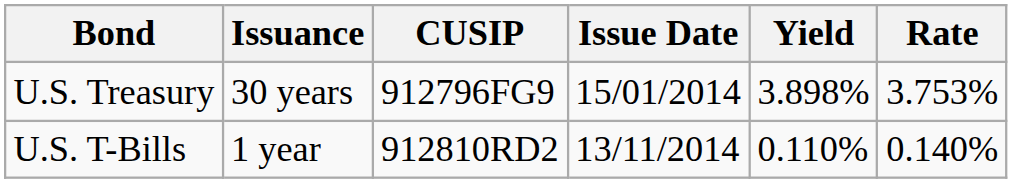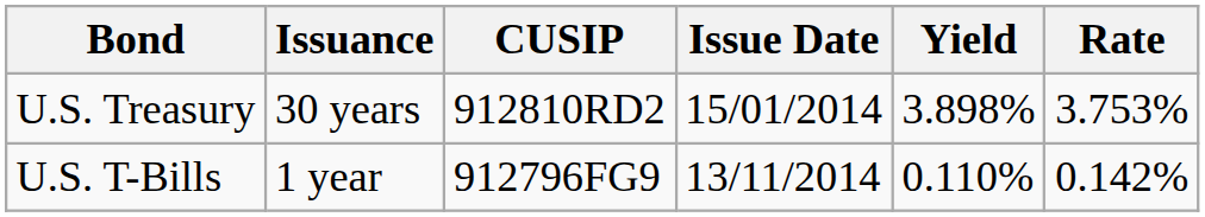 <table class="wikitable">
 <tr>
 <th>Bond</th>
 <th>Issuance</th>
 <th>CUSIP</th>
 <th>Issue Date</th>
 <th>Yield</th>
 <th>Rate</th>
 </tr>
 <tr>
 <td>U.S. Treasury</td>
 <td>30 years</td>
-<td>912796FG9</td>
+<td>912810RD2</td>
 <td>15/01/2014</td>
 <td>3.898%</td>
 <td>3.753%</td>
 </tr>
 <tr>
 <td>U.S. T-Bills</td>
 <td>1 year</td>
-<td>912810RD2</td>
+<td>912796FG9</td>
 <td>13/11/2014</td>
 <td>0.110%</td>
-<td>0.140%</td>
+<td>0.142%</td>
 </tr>
 </table>
